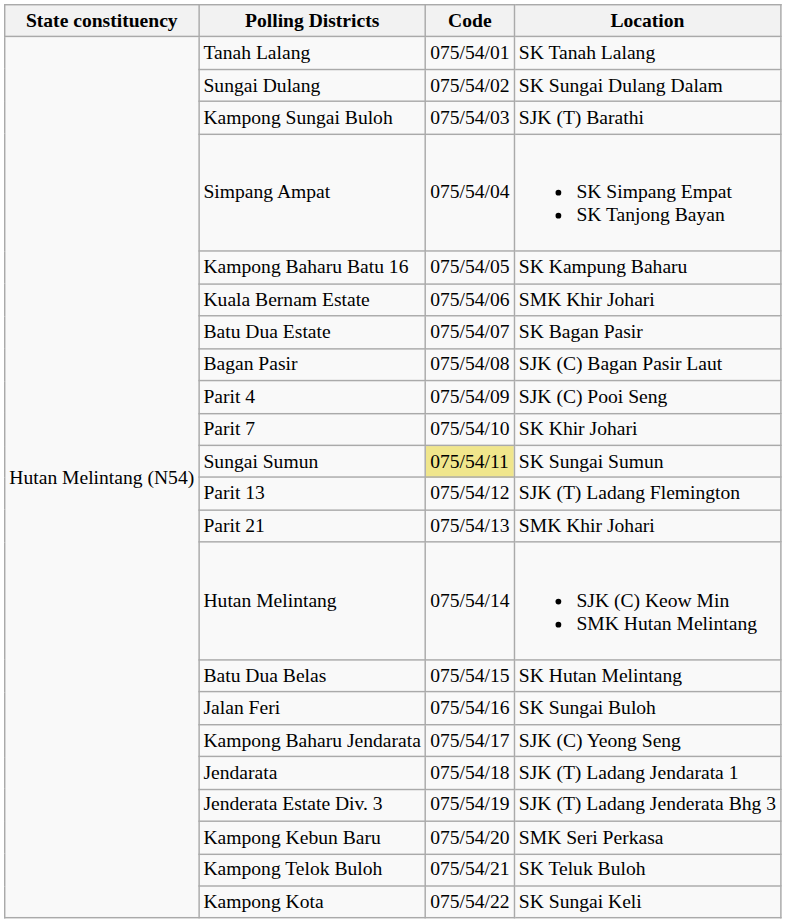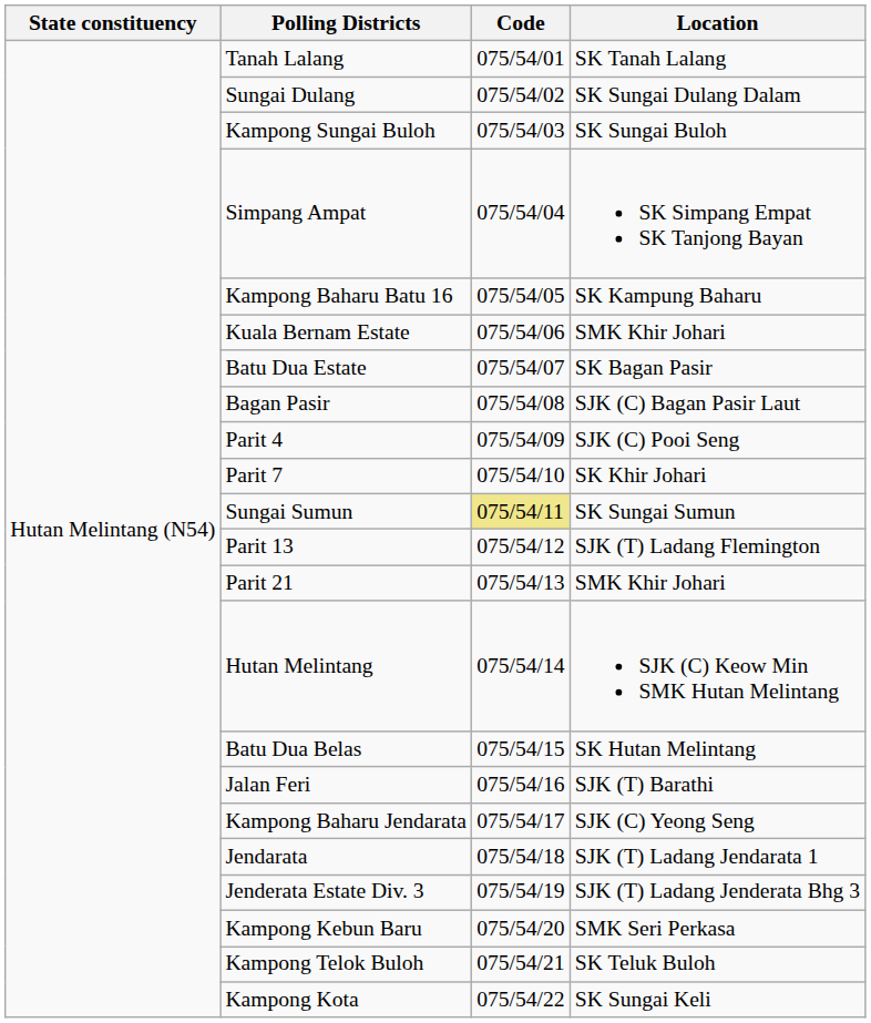 <table class="wikitable sortable mw-collapsible" style="white-space:nowrap;font-size:85%">
 <tr>
 <th>State constituency</th>
 <th>Polling Districts</th>
 <th>Code</th>
 <th>Location</th>
 </tr>
 <tr>
 <td rowspan="22">Hutan Melintang (N54)</td>
 <td>Tanah Lalang</td>
 <td>075/54/01</td>
 <td>SK Tanah Lalang</td>
 </tr>
 <tr>
 <td>Sungai Dulang</td>
 <td>075/54/02</td>
 <td>SK Sungai Dulang Dalam</td>
 </tr>
 <tr>
 <td>Kampong Sungai Buloh</td>
 <td>075/54/03</td>
-<td>SJK (T) Barathi</td>
+<td>SK Sungai Buloh</td>
 </tr>
 <tr>
 <td>Simpang Ampat</td>
 <td>075/54/04</td>
 <td><br><ul><li>SK Simpang Empat</li><li>SK Tanjong Bayan</li></ul></td>
 </tr>
 <tr>
 <td>Kampong Baharu Batu 16</td>
 <td>075/54/05</td>
 <td>SK Kampung Baharu</td>
 </tr>
 <tr>
 <td>Kuala Bernam Estate</td>
 <td>075/54/06</td>
 <td>SMK Khir Johari</td>
 </tr>
 <tr>
 <td>Batu Dua Estate</td>
 <td>075/54/07</td>
 <td>SK Bagan Pasir</td>
 </tr>
 <tr>
 <td>Bagan Pasir</td>
 <td>075/54/08</td>
 <td>SJK (C) Bagan Pasir Laut</td>
 </tr>
 <tr>
 <td>Parit 4</td>
 <td>075/54/09</td>
 <td>SJK (C) Pooi Seng</td>
 </tr>
 <tr>
 <td>Parit 7</td>
 <td>075/54/10</td>
 <td>SK Khir Johari</td>
 </tr>
 <tr>
 <td>Sungai Sumun</td>
 <td style="background: khaki;">075/54/11</td>
 <td>SK Sungai Sumun</td>
 </tr>
 <tr>
 <td>Parit 13</td>
 <td>075/54/12</td>
 <td>SJK (T) Ladang Flemington</td>
 </tr>
 <tr>
 <td>Parit 21</td>
 <td>075/54/13</td>
 <td>SMK Khir Johari</td>
 </tr>
 <tr>
 <td>Hutan Melintang</td>
 <td>075/54/14</td>
 <td><br><ul><li>SJK (C) Keow Min</li><li>SMK Hutan Melintang</li></ul></td>
 </tr>
 <tr>
 <td>Batu Dua Belas</td>
 <td>075/54/15</td>
 <td>SK Hutan Melintang</td>
 </tr>
 <tr>
 <td>Jalan Feri</td>
 <td>075/54/16</td>
-<td>SK Sungai Buloh</td>
+<td>SJK (T) Barathi</td>
 </tr>
 <tr>
 <td>Kampong Baharu Jendarata</td>
 <td>075/54/17</td>
 <td>SJK (C) Yeong Seng</td>
 </tr>
 <tr>
 <td>Jendarata</td>
 <td>075/54/18</td>
 <td>SJK (T) Ladang Jendarata 1</td>
 </tr>
 <tr>
 <td>Jenderata Estate Div. 3</td>
 <td>075/54/19</td>
 <td>SJK (T) Ladang Jenderata Bhg 3</td>
 </tr>
 <tr>
 <td>Kampong Kebun Baru</td>
 <td>075/54/20</td>
 <td>SMK Seri Perkasa</td>
 </tr>
 <tr>
 <td>Kampong Telok Buloh</td>
 <td>075/54/21</td>
 <td>SK Teluk Buloh</td>
 </tr>
 <tr>
 <td>Kampong Kota</td>
 <td>075/54/22</td>
 <td>SK Sungai Keli</td>
 </tr>
 </table>
